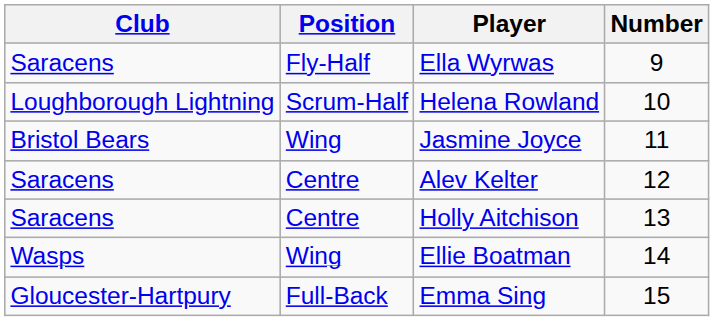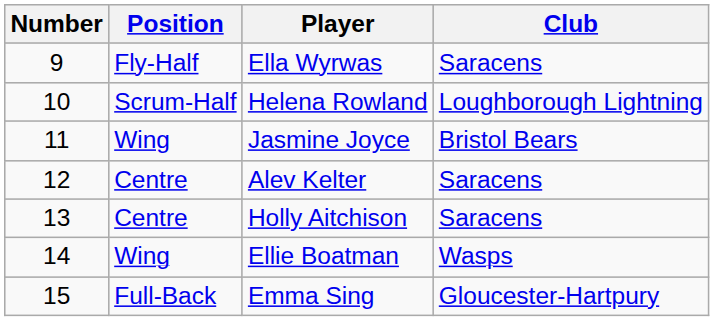 <table class="wikitable">
 <tr>
-<th><a href='#'>Club</a></th>
+<th>Number</th>
 <th><a href='#'>Position</a></th>
 <th>Player</th>
-<th>Number</th>
+<th><a href='#'>Club</a></th>
 </tr>
 <tr>
-<td><a href='#'>Saracens</a></td>
+<td align=center>9</td>
 <td><a href='#'>Fly-Half</a></td>
 <td> <a href='#'>Ella Wyrwas</a></td>
-<td align=center>9</td>
+<td><a href='#'>Saracens</a></td>
 </tr>
 <tr>
-<td><a href='#'>Loughborough Lightning</a></td>
+<td align=center>10</td>
 <td><a href='#'>Scrum-Half</a></td>
 <td> <a href='#'>Helena Rowland</a></td>
-<td align=center>10</td>
+<td><a href='#'>Loughborough Lightning</a></td>
 </tr>
 <tr>
-<td><a href='#'>Bristol Bears</a></td>
+<td align=center>11</td>
 <td><a href='#'>Wing</a></td>
 <td> <a href='#'>Jasmine Joyce</a></td>
-<td align=center>11</td>
+<td><a href='#'>Bristol Bears</a></td>
 </tr>
 <tr>
-<td><a href='#'>Saracens</a></td>
+<td align=center>12</td>
 <td><a href='#'>Centre</a></td>
 <td> <a href='#'>Alev Kelter</a></td>
-<td align=center>12</td>
+<td><a href='#'>Saracens</a></td>
 </tr>
 <tr>
-<td><a href='#'>Saracens</a></td>
+<td align=center>13</td>
 <td><a href='#'>Centre</a></td>
 <td> <a href='#'>Holly Aitchison</a></td>
-<td align=center>13</td>
+<td><a href='#'>Saracens</a></td>
 </tr>
 <tr>
-<td><a href='#'>Wasps</a></td>
+<td align=center>14</td>
 <td><a href='#'>Wing</a></td>
 <td> <a href='#'>Ellie Boatman</a></td>
-<td align=center>14</td>
+<td><a href='#'>Wasps</a></td>
 </tr>
 <tr>
-<td><a href='#'>Gloucester-Hartpury</a></td>
+<td align=center>15</td>
 <td><a href='#'>Full-Back</a></td>
 <td> <a href='#'>Emma Sing</a></td>
-<td align=center>15</td>
+<td><a href='#'>Gloucester-Hartpury</a></td>
 </tr>
 </table>
